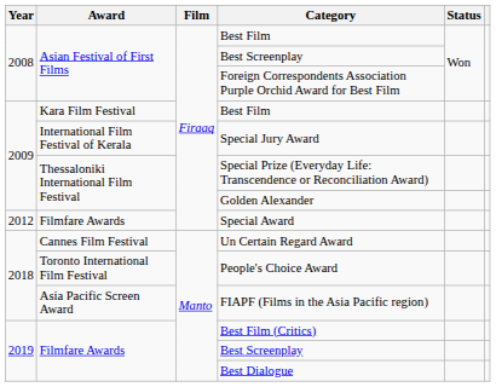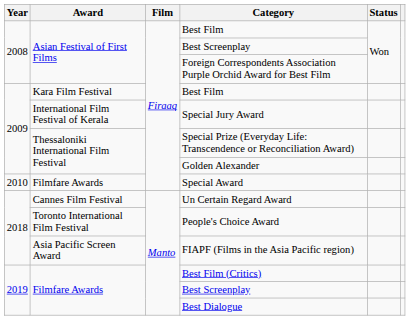 <table class="wikitable sortable">
 <tr>
 <th scope="col">Year</th>
 <th scope="col">Award</th>
 <th scope="col">Film</th>
 <th scope="col">Category</th>
 <th scope="col">Status</th>
 <th scope="col" class="unsortable"></th>
 </tr>
 <tr>
 <td rowspan="3">2008</td>
 <td rowspan="3"><a href='#'>Asian Festival of First Films</a></td>
 <td rowspan="8"><em><a href='#'>Firaaq</a></em></td>
 <td>Best Film</td>
 <td rowspan="3">Won</td>
 <td rowspan="3"></td>
 </tr>
 <tr>
 <td>Best Screenplay</td>
 </tr>
 <tr>
 <td>Foreign Correspondents Association Purple Orchid Award for Best Film</td>
 </tr>
 <tr>
 <td rowspan="4">2009</td>
 <td>Kara Film Festival</td>
 <td>Best Film</td>
 <td></td>
 <td></td>
 </tr>
 <tr>
 <td>International Film Festival of Kerala</td>
 <td>Special Jury Award</td>
 <td></td>
 <td></td>
 </tr>
 <tr>
 <td rowspan="2">Thessaloniki International Film Festival</td>
 <td>Special Prize (Everyday Life: Transcendence or Reconciliation Award)</td>
 <td></td>
 <td></td>
 </tr>
 <tr>
 <td>Golden Alexander</td>
 <td></td>
 <td></td>
 </tr>
 <tr>
-<td>2012</td>
+<td>2010</td>
 <td>Filmfare Awards</td>
 <td>Special Award</td>
 <td></td>
 <td></td>
 </tr>
 <tr>
 <td rowspan="3">2018</td>
 <td>Cannes Film Festival</td>
 <td rowspan="6"><em><a href='#'>Manto</a></em></td>
 <td>Un Certain Regard Award</td>
 <td></td>
 <td></td>
 </tr>
 <tr>
 <td>Toronto International Film Festival</td>
 <td>People's Choice Award</td>
 <td></td>
 <td></td>
 </tr>
 <tr>
 <td>Asia Pacific Screen Award</td>
 <td>FIAPF (Films in the Asia Pacific region)</td>
 <td></td>
 <td></td>
 </tr>
 <tr>
 <td rowspan="3"><a href='#'>2019</a></td>
 <td rowspan="3"><a href='#'>Filmfare Awards</a></td>
 <td><a href='#'>Best Film (Critics)</a></td>
 <td></td>
 <td></td>
 </tr>
 <tr>
 <td><a href='#'>Best Screenplay</a></td>
 <td></td>
 <td></td>
 </tr>
 <tr>
 <td><a href='#'>Best Dialogue</a></td>
 <td></td>
 <td></td>
 </tr>
 </table>
